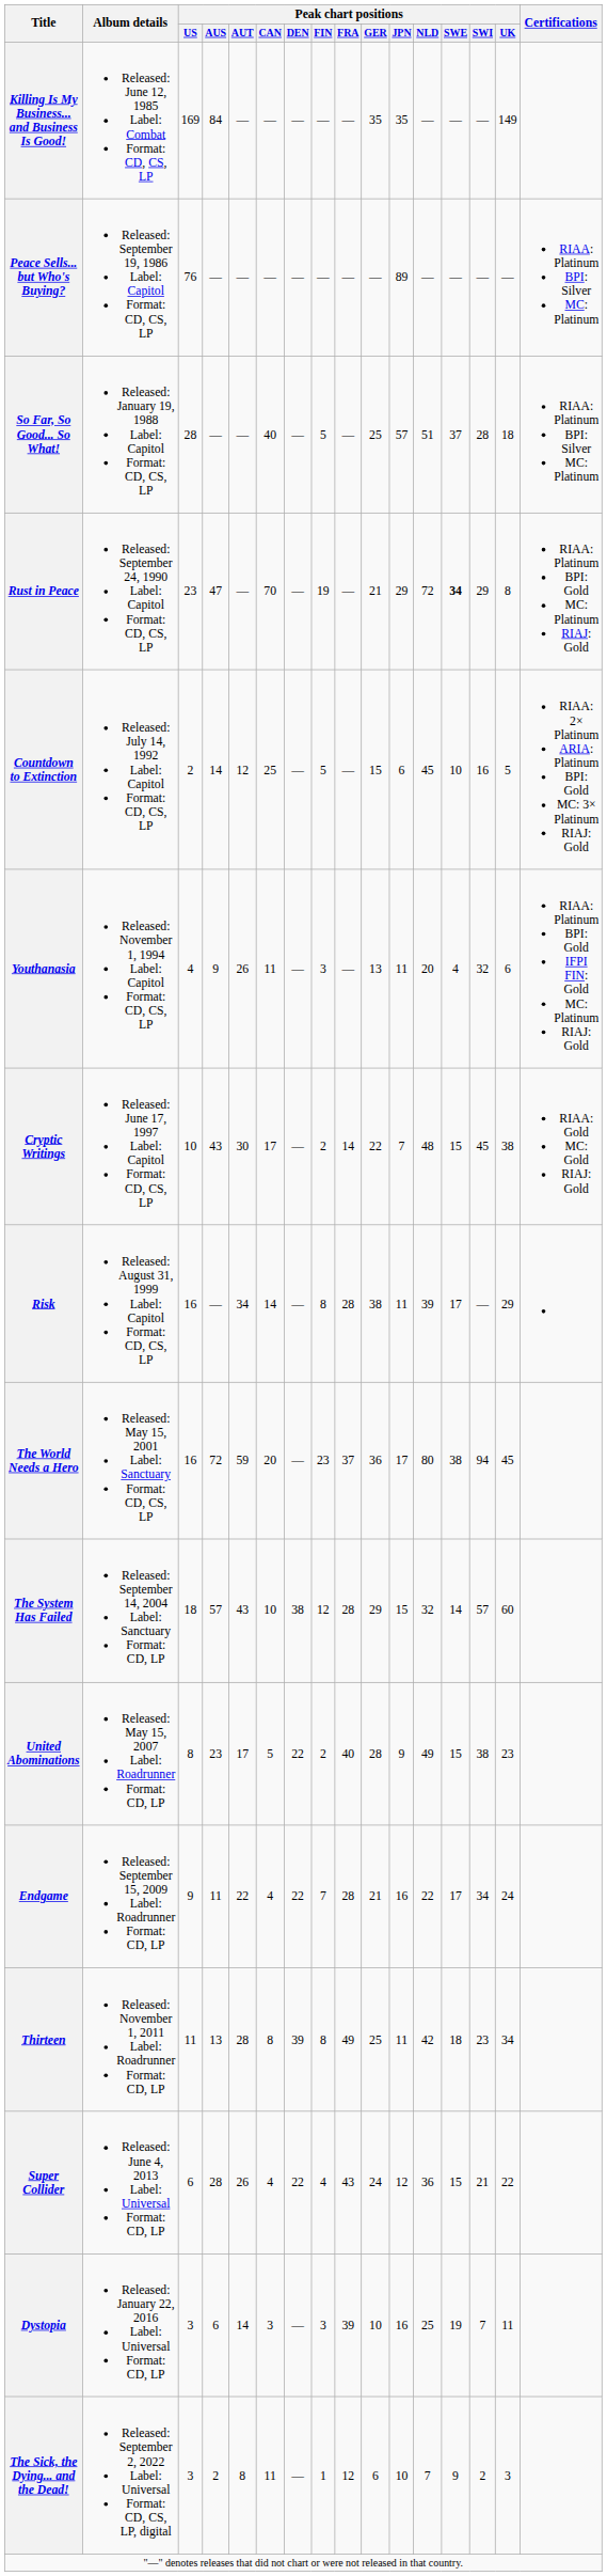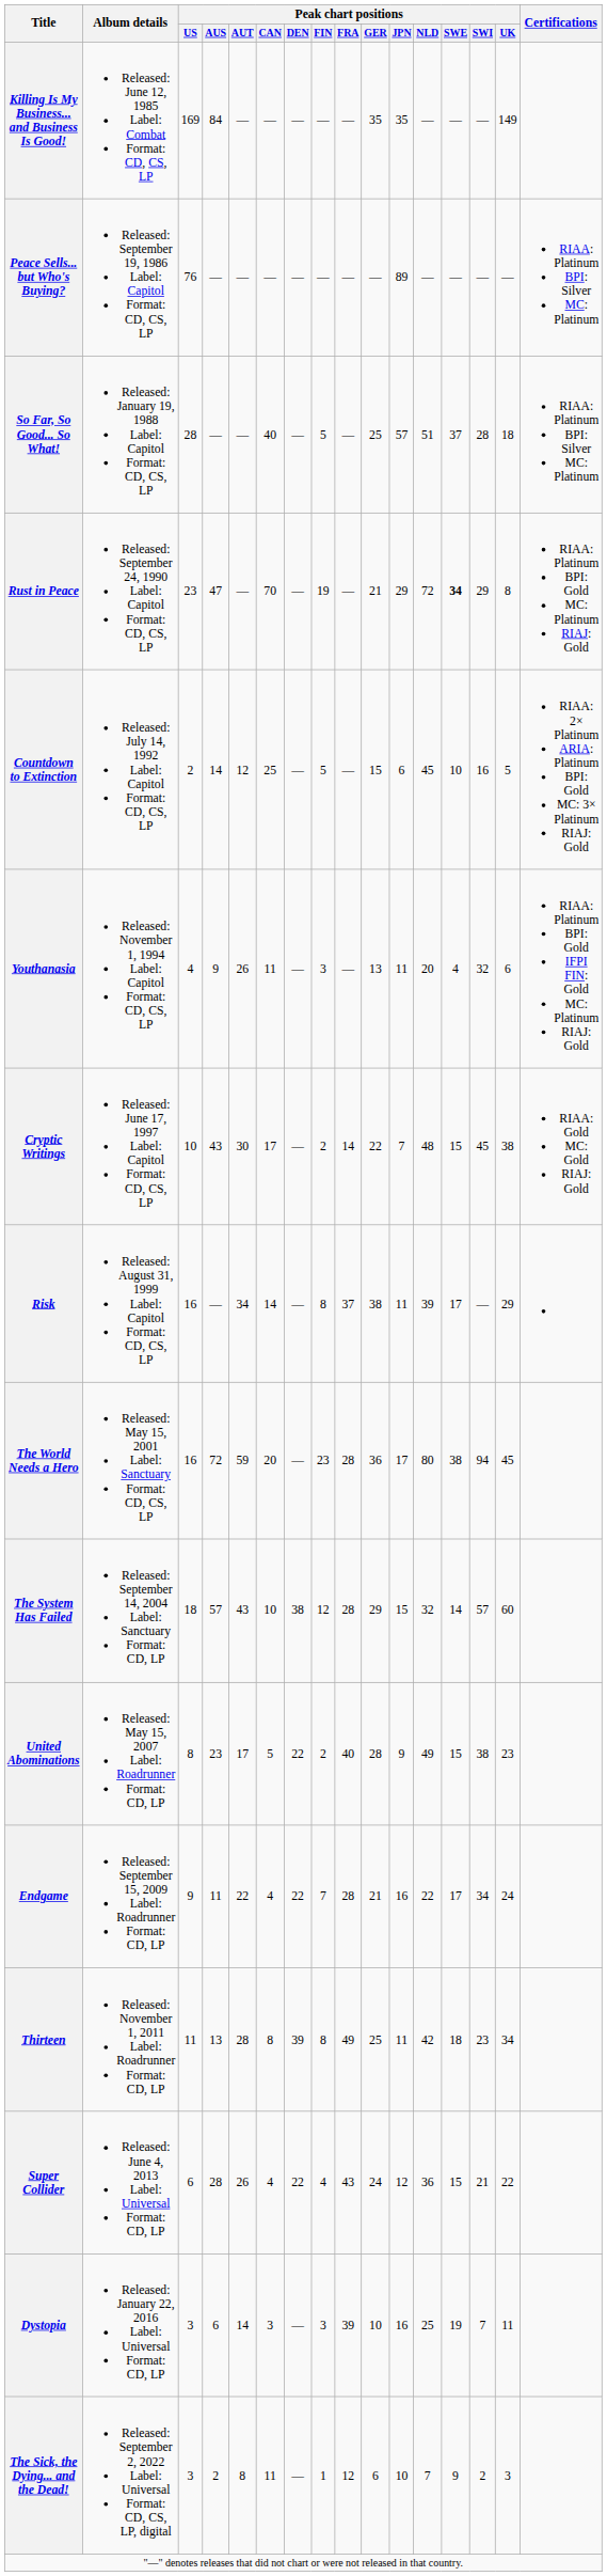 <table class="wikitable plainrowheaders" style="text-align:center;">
 <tr>
 <th scope="col" rowspan="2">Title</th>
 <th scope="col" rowspan="2">Album details</th>
 <th scope="col" colspan="13">Peak chart positions</th>
 <th scope="col" rowspan="2"><a href='#'>Certifications</a></th>
 </tr>
 <tr>
 <th style="width:2.5em;font-size:85%;"><a href='#'>US</a><br></th>
 <th style="width:2.5em;font-size:85%;"><a href='#'>AUS</a><br></th>
 <th style="width:2.5em;font-size:85%;"><a href='#'>AUT</a><br></th>
 <th style="width:2.5em;font-size:85%;"><a href='#'>CAN</a><br></th>
 <th style="width:2.5em;font-size:85%;"><a href='#'>DEN</a><br></th>
 <th style="width:2.5em;font-size:85%;"><a href='#'>FIN</a><br></th>
 <th style="width:2.5em;font-size:85%;"><a href='#'>FRA</a><br></th>
 <th style="width:2.5em;font-size:85%;"><a href='#'>GER</a><br></th>
 <th style="width:2.5em;font-size:85%;"><a href='#'>JPN</a><br></th>
 <th style="width:2.5em;font-size:85%;"><a href='#'>NLD</a><br></th>
 <th style="width:2.5em;font-size:85%;"><a href='#'>SWE</a><br></th>
 <th style="width:2.5em;font-size:85%;"><a href='#'>SWI</a><br></th>
 <th style="width:2.5em;font-size:85%;"><a href='#'>UK</a><br></th>
 </tr>
 <tr>
 <th scope="row"><em><a href='#'>Killing Is My Business... and Business Is Good!</a></em></th>
 <td><br><ul><li>Released: June 12, 1985</li><li>Label: <a href='#'>Combat</a></li><li>Format: <a href='#'>CD</a>, <a href='#'>CS</a>, <a href='#'>LP</a></li></ul></td>
 <td>169</td>
 <td>84</td>
 <td>—</td>
 <td>—</td>
 <td>—</td>
 <td>—</td>
 <td>—</td>
 <td>35</td>
 <td>35</td>
 <td>—</td>
 <td>—</td>
 <td>—</td>
 <td>149</td>
 <td></td>
 </tr>
 <tr>
 <th scope="row"><em><a href='#'>Peace Sells... but Who's Buying?</a></em></th>
 <td><br><ul><li>Released: September 19, 1986</li><li>Label: <a href='#'>Capitol</a></li><li>Format: CD, CS, LP</li></ul></td>
 <td>76</td>
 <td>—</td>
 <td>—</td>
 <td>—</td>
 <td>—</td>
 <td>—</td>
 <td>—</td>
 <td>—</td>
 <td>89</td>
 <td>—</td>
 <td>—</td>
 <td>—</td>
 <td>—</td>
 <td><br><ul><li><a href='#'>RIAA</a>: Platinum</li><li><a href='#'>BPI</a>: Silver</li><li><a href='#'>MC</a>: Platinum</li></ul></td>
 </tr>
 <tr>
 <th scope="row"><em><a href='#'>So Far, So Good... So What!</a></em></th>
 <td><br><ul><li>Released: January 19, 1988</li><li>Label: Capitol</li><li>Format: CD, CS, LP</li></ul></td>
 <td>28</td>
 <td>—</td>
 <td>—</td>
 <td>40</td>
 <td>—</td>
 <td>5</td>
 <td>—</td>
 <td>25</td>
 <td>57</td>
 <td>51</td>
 <td>37</td>
 <td>28</td>
 <td>18</td>
 <td><br><ul><li>RIAA: Platinum</li><li>BPI: Silver</li><li>MC: Platinum</li></ul></td>
 </tr>
 <tr>
 <th scope="row"><em><a href='#'>Rust in Peace</a></em></th>
 <td><br><ul><li>Released: September 24, 1990</li><li>Label: Capitol</li><li>Format: CD, CS, LP</li></ul></td>
 <td>23</td>
 <td>47</td>
 <td>—</td>
 <td>70</td>
 <td>—</td>
 <td>19</td>
 <td>—</td>
 <td>21</td>
 <td>29</td>
 <td>72</td>
 <td><strong>34</strong></td>
 <td>29</td>
 <td>8</td>
 <td><br><ul><li>RIAA: Platinum</li><li>BPI: Gold</li><li>MC: Platinum</li><li><a href='#'>RIAJ</a>: Gold</li></ul></td>
 </tr>
 <tr>
 <th scope="row"><em><a href='#'>Countdown to Extinction</a></em></th>
 <td><br><ul><li>Released: July 14, 1992</li><li>Label: Capitol</li><li>Format: CD, CS, LP</li></ul></td>
 <td>2</td>
 <td>14</td>
 <td>12</td>
 <td>25</td>
 <td>—</td>
 <td>5</td>
 <td>—</td>
 <td>15</td>
 <td>6</td>
 <td>45</td>
 <td>10</td>
 <td>16</td>
 <td>5</td>
 <td><br><ul><li>RIAA: 2× Platinum</li><li><a href='#'>ARIA</a>: Platinum</li><li>BPI: Gold</li><li>MC: 3× Platinum</li><li>RIAJ: Gold</li></ul></td>
 </tr>
 <tr>
 <th scope="row"><em><a href='#'>Youthanasia</a></em></th>
 <td><br><ul><li>Released: November 1, 1994</li><li>Label: Capitol</li><li>Format: CD, CS, LP</li></ul></td>
 <td>4</td>
 <td>9</td>
 <td>26</td>
 <td>11</td>
 <td>—</td>
 <td>3</td>
 <td>—</td>
 <td>13</td>
 <td>11</td>
 <td>20</td>
 <td>4</td>
 <td>32</td>
 <td>6</td>
 <td><br><ul><li>RIAA: Platinum</li><li>BPI: Gold</li><li><a href='#'>IFPI FIN</a>: Gold</li><li>MC: Platinum</li><li>RIAJ: Gold</li></ul></td>
 </tr>
 <tr>
 <th scope="row"><em><a href='#'>Cryptic Writings</a></em></th>
 <td><br><ul><li>Released: June 17, 1997</li><li>Label: Capitol</li><li>Format: CD, CS, LP</li></ul></td>
 <td>10</td>
 <td>43</td>
 <td>30</td>
 <td>17</td>
 <td>—</td>
 <td>2</td>
 <td>14</td>
 <td>22</td>
 <td>7</td>
 <td>48</td>
 <td>15</td>
 <td>45</td>
 <td>38</td>
 <td><br><ul><li>RIAA: Gold</li><li>MC: Gold</li><li>RIAJ: Gold</li></ul></td>
 </tr>
 <tr>
 <th scope="row"><em><a href='#'>Risk</a></em></th>
 <td><br><ul><li>Released: August 31, 1999</li><li>Label: Capitol</li><li>Format: CD, CS, LP</li></ul></td>
 <td>16</td>
 <td>—</td>
 <td>34</td>
 <td>14</td>
 <td>—</td>
 <td>8</td>
-<td>28</td>
+<td>37</td>
 <td>38</td>
 <td>11</td>
 <td>39</td>
 <td>17</td>
 <td>—</td>
 <td>29</td>
 <td><br><ul><li></li></ul></td>
 </tr>
 <tr>
 <th scope="row"><em><a href='#'>The World Needs a Hero</a></em></th>
 <td><br><ul><li>Released: May 15, 2001</li><li>Label: <a href='#'>Sanctuary</a></li><li>Format: CD, CS, LP</li></ul></td>
 <td>16</td>
 <td>72</td>
 <td>59</td>
 <td>20</td>
 <td>—</td>
 <td>23</td>
-<td>37</td>
+<td>28</td>
 <td>36</td>
 <td>17</td>
 <td>80</td>
 <td>38</td>
 <td>94</td>
 <td>45</td>
 <td></td>
 </tr>
 <tr>
 <th scope="row"><em><a href='#'>The System Has Failed</a></em></th>
 <td><br><ul><li>Released: September 14, 2004</li><li>Label: Sanctuary</li><li>Format: CD, LP</li></ul></td>
 <td>18</td>
 <td>57</td>
 <td>43</td>
 <td>10</td>
 <td>38</td>
 <td>12</td>
 <td>28</td>
 <td>29</td>
 <td>15</td>
 <td>32</td>
 <td>14</td>
 <td>57</td>
 <td>60</td>
 <td></td>
 </tr>
 <tr>
 <th scope="row"><em><a href='#'>United Abominations</a></em></th>
 <td><br><ul><li>Released: May 15, 2007</li><li>Label: <a href='#'>Roadrunner</a></li><li>Format: CD, LP</li></ul></td>
 <td>8</td>
 <td>23</td>
 <td>17</td>
 <td>5</td>
 <td>22</td>
 <td>2</td>
 <td>40</td>
 <td>28</td>
 <td>9</td>
 <td>49</td>
 <td>15</td>
 <td>38</td>
 <td>23</td>
 <td></td>
 </tr>
 <tr>
 <th scope="row"><em><a href='#'>Endgame</a></em></th>
 <td><br><ul><li>Released: September 15, 2009</li><li>Label: Roadrunner</li><li>Format: CD, LP</li></ul></td>
 <td>9</td>
 <td>11</td>
 <td>22</td>
 <td>4</td>
 <td>22</td>
 <td>7</td>
 <td>28</td>
 <td>21</td>
 <td>16</td>
 <td>22</td>
 <td>17</td>
 <td>34</td>
 <td>24</td>
 <td></td>
 </tr>
 <tr>
 <th scope="row"><em><a href='#'>Thirteen</a></em></th>
 <td><br><ul><li>Released: November 1, 2011</li><li>Label: Roadrunner</li><li>Format: CD, LP</li></ul></td>
 <td>11</td>
 <td>13</td>
 <td>28</td>
 <td>8</td>
 <td>39</td>
 <td>8</td>
 <td>49</td>
 <td>25</td>
 <td>11</td>
 <td>42</td>
 <td>18</td>
 <td>23</td>
 <td>34</td>
 <td></td>
 </tr>
 <tr>
 <th scope="row"><em><a href='#'>Super Collider</a></em></th>
 <td><br><ul><li>Released: June 4, 2013</li><li>Label: <a href='#'>Universal</a></li><li>Format: CD, LP</li></ul></td>
 <td>6</td>
 <td>28</td>
 <td>26</td>
 <td>4</td>
 <td>22</td>
 <td>4</td>
 <td>43</td>
 <td>24</td>
 <td>12</td>
 <td>36</td>
 <td>15</td>
 <td>21</td>
 <td>22</td>
 <td></td>
 </tr>
 <tr>
 <th scope="row"><em><a href='#'>Dystopia</a></em></th>
 <td><br><ul><li>Released: January 22, 2016</li><li>Label: Universal</li><li>Format: CD, LP</li></ul></td>
 <td>3</td>
 <td>6</td>
 <td>14</td>
 <td>3</td>
 <td>—</td>
 <td>3</td>
 <td>39</td>
 <td>10</td>
 <td>16</td>
 <td>25</td>
 <td>19</td>
 <td>7</td>
 <td>11</td>
 <td></td>
 </tr>
 <tr>
 <th scope="row"><em><a href='#'>The Sick, the Dying... and the Dead!</a></em></th>
 <td><br><ul><li>Released: September 2, 2022</li><li>Label: Universal</li><li>Format: CD, CS, LP, digital</li></ul></td>
 <td>3</td>
 <td>2</td>
 <td>8</td>
 <td>11</td>
 <td>—</td>
 <td>1</td>
 <td>12</td>
 <td>6</td>
 <td>10</td>
 <td>7</td>
 <td>9<br></td>
 <td>2</td>
 <td>3</td>
 <td></td>
 </tr>
 <tr>
 <td colspan="16" style="text-align:center; font-size:85%">"—" denotes releases that did not chart or were not released in that country.</td>
 </tr>
 </table>
